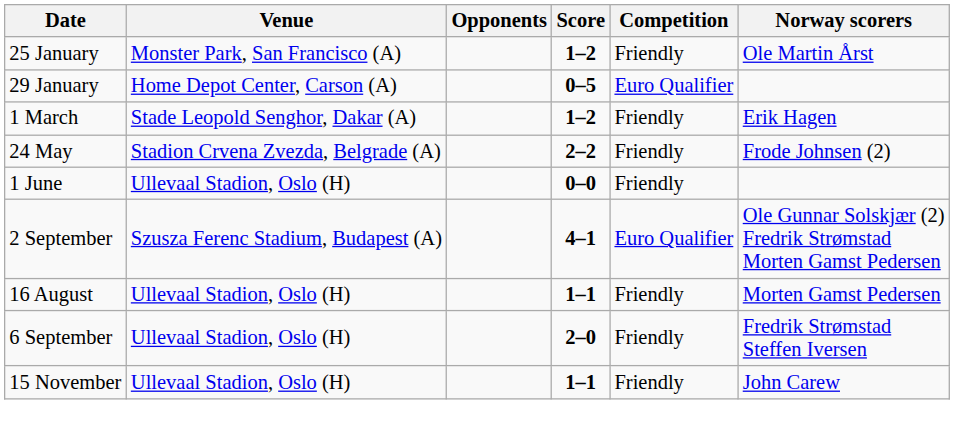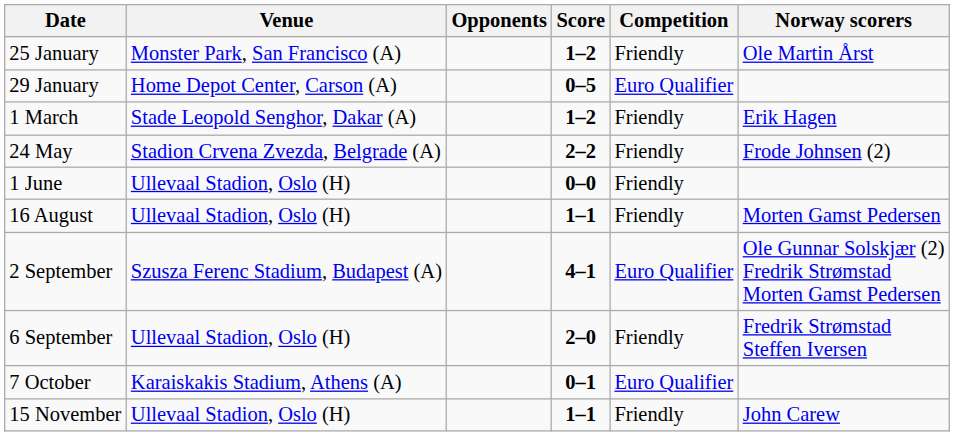 <table class="wikitable">
 <tr>
 <th>Date</th>
 <th>Venue</th>
 <th>Opponents</th>
 <th>Score</th>
 <th>Competition</th>
 <th>Norway scorers</th>
 </tr>
 <tr>
 <td>25 January</td>
 <td><a href='#'>Monster Park</a>, <a href='#'>San Francisco</a> (A)</td>
 <td></td>
 <td align=center><strong>1–2</strong><br></td>
 <td>Friendly</td>
 <td><a href='#'>Ole Martin Årst</a></td>
 </tr>
 <tr>
 <td>29 January</td>
 <td><a href='#'>Home Depot Center</a>, <a href='#'>Carson</a> (A)</td>
 <td></td>
 <td align=center><strong>0–5</strong><br></td>
 <td><a href='#'>Euro Qualifier</a></td>
 <td></td>
 </tr>
 <tr>
 <td>1 March</td>
 <td><a href='#'>Stade Leopold Senghor</a>, <a href='#'>Dakar</a> (A)</td>
 <td></td>
 <td align=center><strong>1–2</strong><br></td>
 <td>Friendly</td>
 <td><a href='#'>Erik Hagen</a></td>
 </tr>
 <tr>
 <td>24 May</td>
 <td><a href='#'>Stadion Crvena Zvezda</a>, <a href='#'>Belgrade</a> (A)</td>
 <td></td>
 <td align=center><strong>2–2</strong><br></td>
 <td>Friendly</td>
 <td><a href='#'>Frode Johnsen</a> (2)</td>
 </tr>
 <tr>
 <td>1 June</td>
 <td><a href='#'>Ullevaal Stadion</a>, <a href='#'>Oslo</a> (H)</td>
 <td></td>
 <td align=center><strong>0–0</strong><br></td>
 <td>Friendly</td>
 <td></td>
 </tr>
 <tr>
+<td>16 August</td>
+<td><a href='#'>Ullevaal Stadion</a>, <a href='#'>Oslo</a> (H)</td>
+<td></td>
+<td align=center><strong>1–1</strong><br></td>
+<td>Friendly</td>
+<td><a href='#'>Morten Gamst Pedersen</a></td>
+</tr>
+<tr>
 <td>2 September</td>
 <td><a href='#'>Szusza Ferenc Stadium</a>, <a href='#'>Budapest</a> (A)</td>
 <td></td>
 <td align=center><strong>4–1</strong><br></td>
 <td><a href='#'>Euro Qualifier</a></td>
 <td><a href='#'>Ole Gunnar Solskjær</a> (2)<br><a href='#'>Fredrik Strømstad</a><br><a href='#'>Morten Gamst Pedersen</a></td>
-</tr>
-<tr>
-<td>16 August</td>
-<td><a href='#'>Ullevaal Stadion</a>, <a href='#'>Oslo</a> (H)</td>
-<td></td>
-<td align=center><strong>1–1</strong><br></td>
-<td>Friendly</td>
-<td><a href='#'>Morten Gamst Pedersen</a></td>
 </tr>
 <tr>
 <td>6 September</td>
 <td><a href='#'>Ullevaal Stadion</a>, <a href='#'>Oslo</a> (H)</td>
 <td></td>
 <td align=center><strong>2–0</strong><br></td>
 <td>Friendly</td>
 <td><a href='#'>Fredrik Strømstad</a><br><a href='#'>Steffen Iversen</a></td>
 </tr>
 <tr>
+<td>7 October</td>
+<td><a href='#'>Karaiskakis Stadium</a>, <a href='#'>Athens</a> (A)</td>
+<td></td>
+<td align=center><strong>0–1</strong><br></td>
+<td><a href='#'>Euro Qualifier</a></td>
+<td></td>
+</tr>
+<tr>
 <td>15 November</td>
 <td><a href='#'>Ullevaal Stadion</a>, <a href='#'>Oslo</a> (H)</td>
 <td></td>
 <td align=center><strong>1–1</strong><br></td>
 <td>Friendly</td>
 <td><a href='#'>John Carew</a></td>
 </tr>
 </table>
